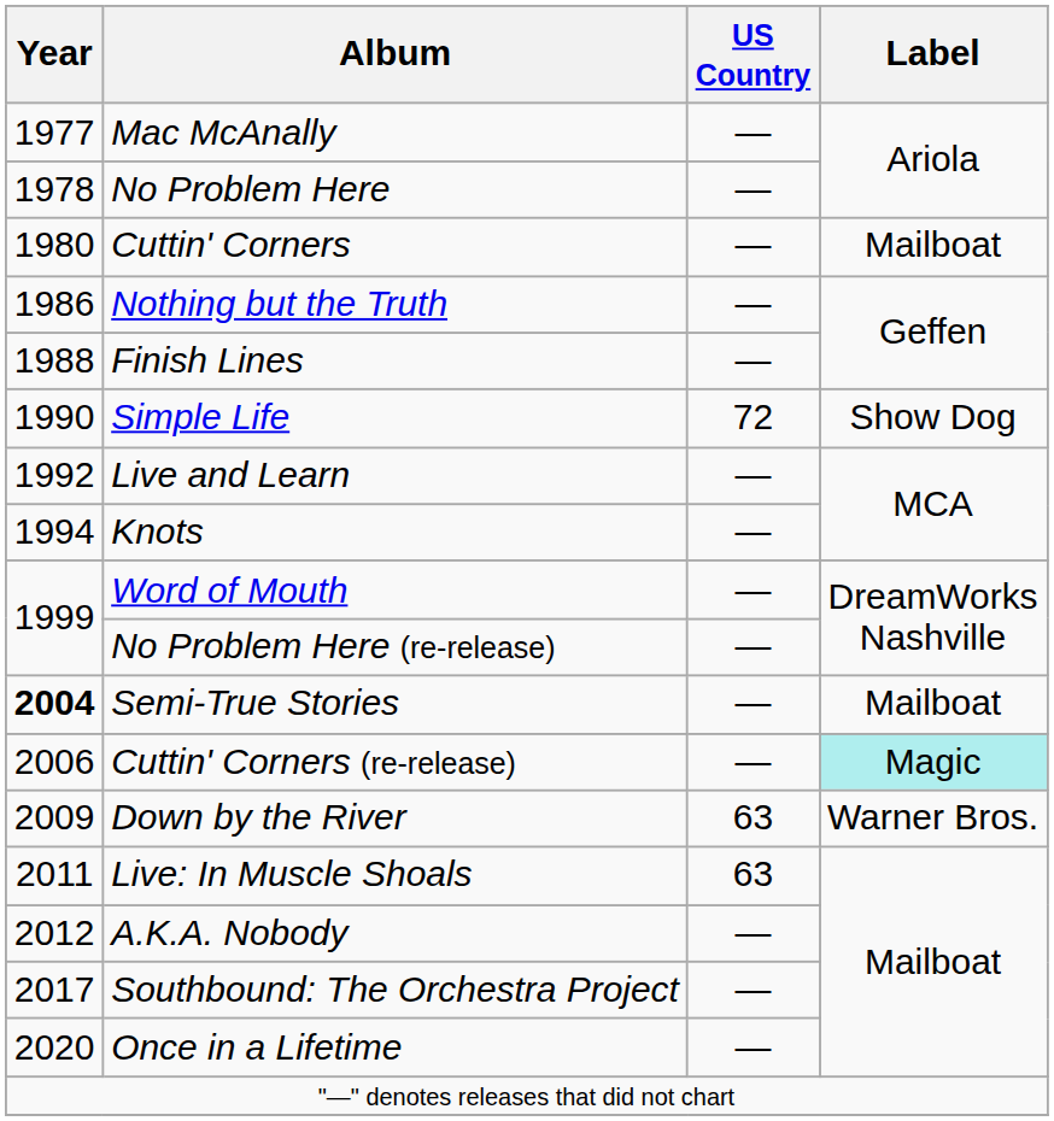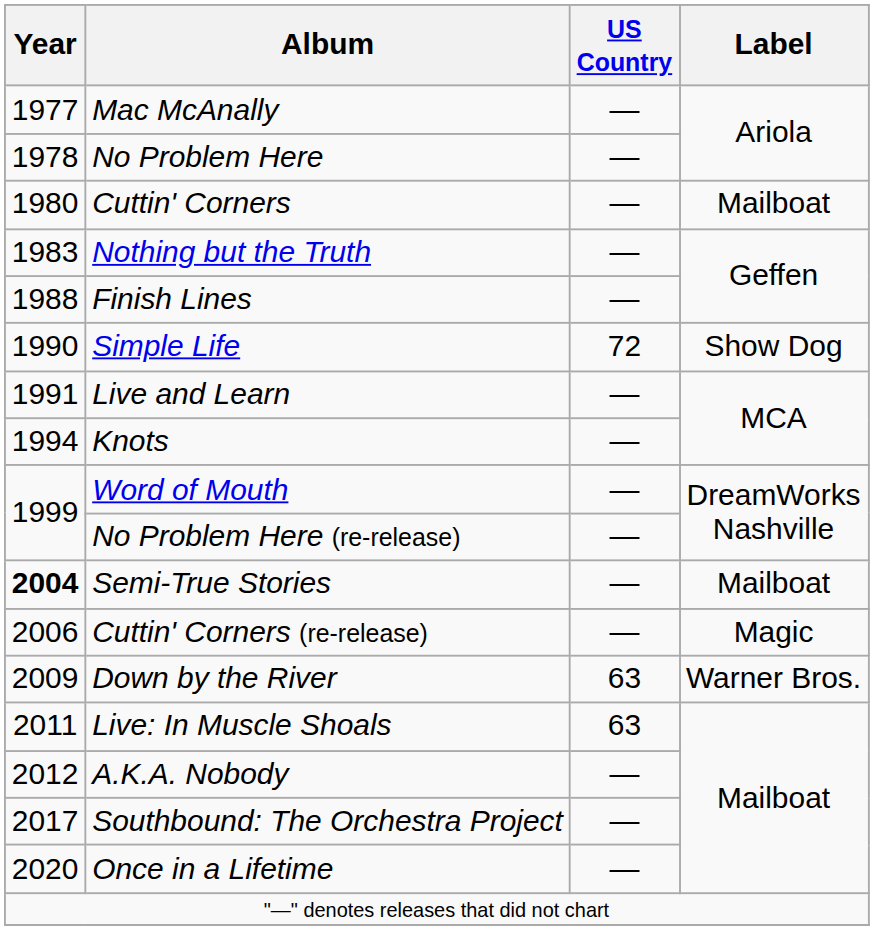 <table class="wikitable" style="text-align:center;">
 <tr>
 <th>Year</th>
 <th>Album</th>
 <th width="45"><small><a href='#'>US Country</a></small></th>
 <th>Label</th>
 </tr>
 <tr>
 <td>1977</td>
 <td align="left"><em>Mac McAnally</em></td>
 <td>—</td>
 <td rowspan="2">Ariola</td>
 </tr>
 <tr>
 <td>1978</td>
 <td align="left"><em>No Problem Here</em></td>
 <td>—</td>
 </tr>
 <tr>
 <td>1980</td>
 <td align="left"><em>Cuttin' Corners</em></td>
 <td>—</td>
 <td>Mailboat</td>
 </tr>
 <tr>
-<td>1986</td>
+<td>1983</td>
 <td align="left"><em><a href='#'>Nothing but the Truth</a></em></td>
 <td>—</td>
 <td rowspan="2">Geffen</td>
 </tr>
 <tr>
 <td>1988</td>
 <td align="left"><em>Finish Lines</em></td>
 <td>—</td>
 </tr>
 <tr>
 <td>1990</td>
 <td align="left"><em><a href='#'>Simple Life</a></em></td>
 <td>72</td>
 <td>Show Dog</td>
 </tr>
 <tr>
-<td>1992</td>
+<td>1991</td>
 <td align="left"><em>Live and Learn</em></td>
 <td>—</td>
 <td rowspan="2">MCA</td>
 </tr>
 <tr>
 <td>1994</td>
 <td align="left"><em>Knots</em></td>
 <td>—</td>
 </tr>
 <tr>
 <td rowspan="2">1999</td>
 <td align="left"><em><a href='#'>Word of Mouth</a></em></td>
 <td>—</td>
 <td rowspan="2">DreamWorks<br>Nashville</td>
 </tr>
 <tr>
 <td align="left"><em>No Problem Here</em> <small>(re-release)</small></td>
 <td>—</td>
 </tr>
 <tr>
 <td><strong>2004</strong></td>
 <td align="left"><em>Semi-True Stories</em></td>
 <td>—</td>
 <td>Mailboat</td>
 </tr>
 <tr>
 <td>2006</td>
 <td align="left"><em>Cuttin' Corners</em> <small>(re-release)</small></td>
 <td>—</td>
-<td style="background: paleturquoise;">Magic</td>
+<td>Magic</td>
 </tr>
 <tr>
 <td>2009</td>
 <td align="left"><em>Down by the River</em></td>
 <td>63</td>
 <td>Warner Bros.</td>
 </tr>
 <tr>
 <td>2011</td>
 <td align="left"><em>Live: In Muscle Shoals</em></td>
 <td>63</td>
 <td rowspan="4">Mailboat</td>
 </tr>
 <tr>
 <td>2012</td>
 <td align="left"><em>A.K.A. Nobody</em></td>
 <td>—</td>
 </tr>
 <tr>
 <td>2017</td>
 <td align="left"><em>Southbound: The Orchestra Project</em></td>
 <td>—</td>
 </tr>
 <tr>
 <td>2020</td>
 <td align="left"><em>Once in a Lifetime</em></td>
 <td>—</td>
 </tr>
 <tr>
 <td align="center" colspan="4" style="font-size:8pt">"—" denotes releases that did not chart</td>
 </tr>
 <tr>
 </tr>
 </table>
